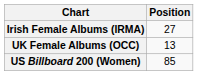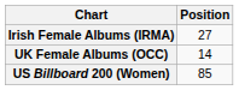 <table class="wikitable plainrowheaders" style="text-align:center">
 <tr>
 <th>Chart</th>
 <th>Position</th>
 </tr>
 <tr>
 <th scope="row">Irish Female Albums (IRMA)</th>
 <td>27</td>
 </tr>
 <tr>
 <th scope="row">UK Female Albums (OCC)</th>
-<td>13</td>
+<td>14</td>
 </tr>
 <tr>
 <th scope="row">US <em>Billboard</em> 200 (Women)</th>
 <td>85</td>
 </tr>
 </table>
